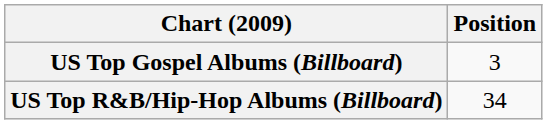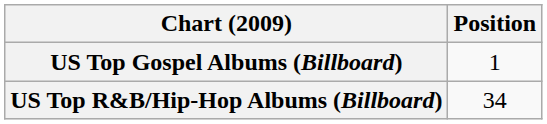 <table class="wikitable sortable plainrowheaders" style="text-align:center">
 <tr>
 <th scope="col">Chart (2009)</th>
 <th scope="col">Position</th>
 </tr>
 <tr>
 <th scope="row">US Top Gospel Albums (<em>Billboard</em>)</th>
-<td>3</td>
+<td>1</td>
 </tr>
 <tr>
 <th scope="row">US Top R&B/Hip-Hop Albums (<em>Billboard</em>)</th>
 <td>34</td>
 </tr>
 </table>
